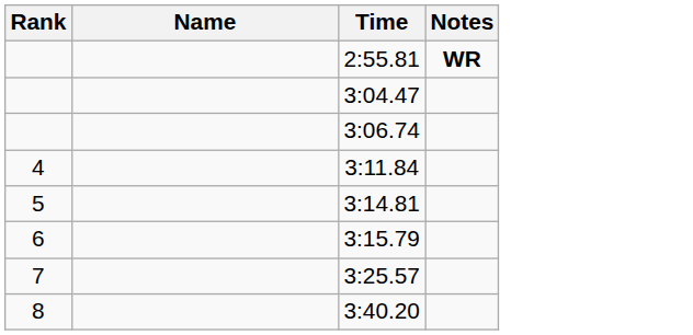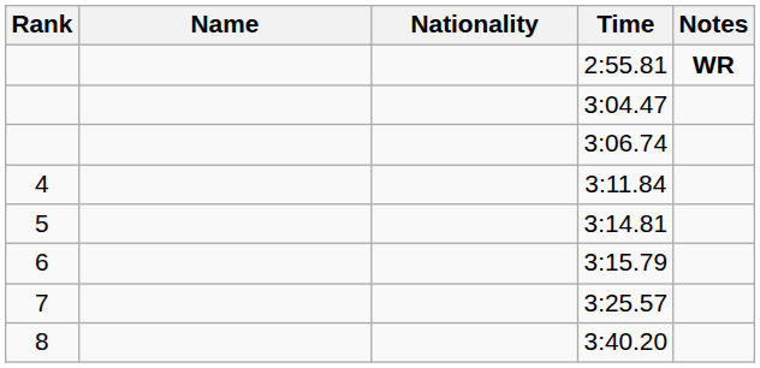 <table class="wikitable sortable" style="text-align:center">
 <tr>
 <th>Rank</th>
 <th style="width:180px">Name</th>
+<th style="width:125px">Nationality</th>
 <th>Time</th>
 <th>Notes</th>
 </tr>
 <tr>
 <td></td>
+<td style="text-align:left;"></td>
 <td style="text-align:left;"></td>
 <td>2:55.81</td>
 <td><strong>WR</strong></td>
 </tr>
 <tr>
 <td></td>
 <td style="text-align:left;"></td>
+<td style="text-align:left;"></td>
 <td>3:04.47</td>
 <td></td>
 </tr>
 <tr>
 <td></td>
+<td style="text-align:left;"></td>
 <td style="text-align:left;"></td>
 <td>3:06.74</td>
 <td></td>
 </tr>
 <tr>
 <td>4</td>
 <td style="text-align:left;"></td>
+<td style="text-align:left;"></td>
 <td>3:11.84</td>
 <td></td>
 </tr>
 <tr>
 <td>5</td>
+<td style="text-align:left;"></td>
 <td style="text-align:left;"></td>
 <td>3:14.81</td>
 <td></td>
 </tr>
 <tr>
 <td>6</td>
 <td style="text-align:left;"></td>
+<td style="text-align:left;"></td>
 <td>3:15.79</td>
 <td></td>
 </tr>
 <tr>
 <td>7</td>
+<td style="text-align:left;"></td>
 <td style="text-align:left;"></td>
 <td>3:25.57</td>
 <td></td>
 </tr>
 <tr>
 <td>8</td>
 <td style="text-align:left;"></td>
+<td style="text-align:left;"></td>
 <td>3:40.20</td>
 <td></td>
 </tr>
 </table>
